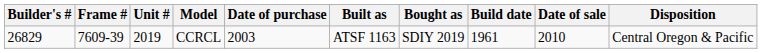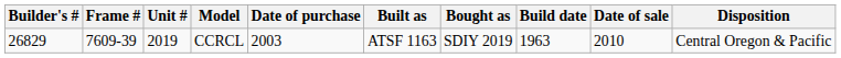 <table class="wikitable">
 <tr>
 <th>Builder's #</th>
 <th>Frame #</th>
 <th>Unit #</th>
 <th>Model</th>
 <th>Date of purchase</th>
 <th>Built as</th>
 <th>Bought as</th>
 <th>Build date</th>
 <th>Date of sale</th>
 <th>Disposition</th>
 </tr>
 <tr>
 <td>26829</td>
 <td>7609-39</td>
 <td>2019</td>
 <td>CCRCL</td>
 <td>2003</td>
 <td>ATSF 1163</td>
 <td>SDIY 2019</td>
-<td>1961</td>
+<td>1963</td>
 <td>2010</td>
 <td>Central Oregon & Pacific</td>
 </tr>
 </table>
